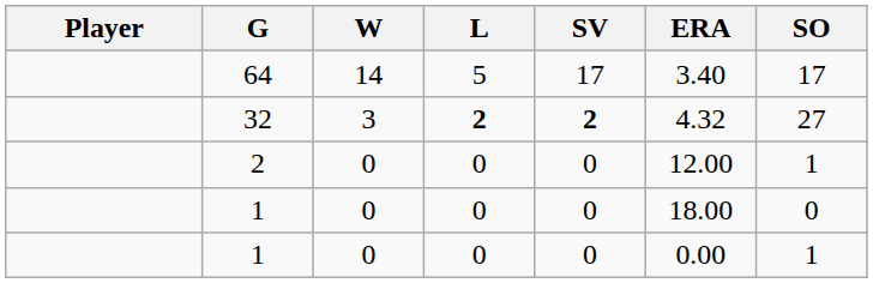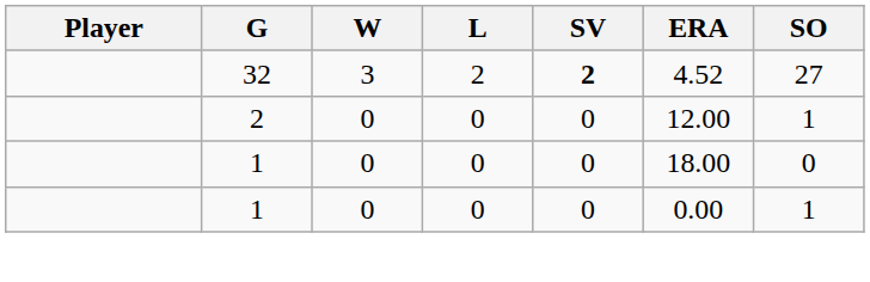 <table class="wikitable sortable">
 <tr>
 <th bgcolor="#DDDDFF" width="16%">Player</th>
 <th bgcolor="#DDDDFF" width="9%">G</th>
 <th bgcolor="#DDDDFF" width="9%">W</th>
 <th bgcolor="#DDDDFF" width="9%">L</th>
 <th bgcolor="#DDDDFF" width="9%">SV</th>
 <th bgcolor="#DDDDFF" width="9%">ERA</th>
 <th bgcolor="#DDDDFF" width="9%">SO</th>
 </tr>
 <tr align="center">
 <td></td>
-<td>64</td>
-<td>14</td>
-<td>5</td>
-<td>17</td>
-<td>3.40</td>
-<td>17</td>
-</tr>
-<tr align="center">
-<td></td>
 <td>32</td>
 <td>3</td>
+<td>2</td>
 <td><strong>2</strong></td>
-<td><strong>2</strong></td>
-<td>4.32</td>
+<td>4.52</td>
 <td>27</td>
 </tr>
 <tr align="center">
 <td></td>
 <td>2</td>
 <td>0</td>
 <td>0</td>
 <td>0</td>
 <td>12.00</td>
 <td>1</td>
 </tr>
 <tr align="center">
 <td></td>
 <td>1</td>
 <td>0</td>
 <td>0</td>
 <td>0</td>
 <td>18.00</td>
 <td>0</td>
 </tr>
 <tr align="center">
 <td></td>
 <td>1</td>
 <td>0</td>
 <td>0</td>
 <td>0</td>
 <td>0.00</td>
 <td>1</td>
 </tr>
 </table>
